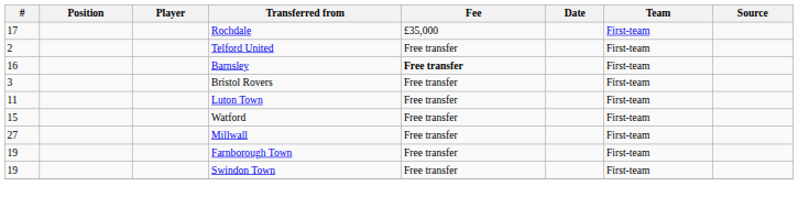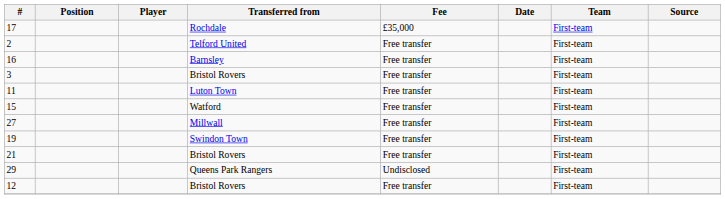 <table width=90% class="wikitable sortable" style="text-align:center; font-size:95%; text-align:left">
 <tr>
 <th>#</th>
 <th>Position</th>
 <th>Player</th>
 <th>Transferred from</th>
 <th>Fee</th>
 <th>Date</th>
 <th>Team</th>
 <th>Source</th>
 </tr>
 <tr>
 <td>17</td>
 <td></td>
 <td></td>
 <td> <a href='#'>Rochdale</a></td>
 <td>£35,000</td>
 <td></td>
 <td><a href='#'>First-team</a></td>
 <td></td>
 </tr>
 <tr>
 <td>2</td>
 <td></td>
 <td></td>
 <td> <a href='#'>Telford United</a></td>
 <td>Free transfer</td>
 <td></td>
 <td>First-team</td>
 <td></td>
 </tr>
 <tr>
 <td>16</td>
 <td></td>
 <td></td>
 <td> <a href='#'>Barnsley</a></td>
-<td><strong>Free transfer</strong></td>
+<td>Free transfer</td>
 <td></td>
 <td>First-team</td>
 <td></td>
 </tr>
 <tr>
 <td>3</td>
 <td></td>
 <td></td>
 <td> Bristol Rovers</td>
 <td>Free transfer</td>
 <td></td>
 <td>First-team</td>
 <td></td>
 </tr>
 <tr>
 <td>11</td>
 <td></td>
 <td></td>
 <td> <a href='#'>Luton Town</a></td>
 <td>Free transfer</td>
 <td></td>
 <td>First-team</td>
 <td></td>
 </tr>
 <tr>
 <td>15</td>
 <td></td>
 <td></td>
 <td> Watford</td>
 <td>Free transfer</td>
 <td></td>
 <td>First-team</td>
 <td></td>
 </tr>
 <tr>
 <td>27</td>
 <td></td>
 <td></td>
 <td> <a href='#'>Millwall</a></td>
 <td>Free transfer</td>
 <td></td>
 <td>First-team</td>
 <td></td>
 </tr>
 <tr>
 <td>19</td>
 <td></td>
 <td></td>
-<td> <a href='#'>Farnborough Town</a></td>
+<td> <a href='#'>Swindon Town</a></td>
 <td>Free transfer</td>
 <td></td>
 <td>First-team</td>
 <td></td>
 </tr>
 <tr>
-<td>19</td>
+<td>21</td>
 <td></td>
 <td></td>
-<td> <a href='#'>Swindon Town</a></td>
+<td> Bristol Rovers</td>
+<td>Free transfer</td>
+<td></td>
+<td>First-team</td>
+<td></td>
+</tr>
+<tr>
+<td>29</td>
+<td></td>
+<td></td>
+<td> Queens Park Rangers</td>
+<td>Undisclosed</td>
+<td></td>
+<td>First-team</td>
+<td></td>
+</tr>
+<tr>
+<td>12</td>
+<td></td>
+<td></td>
+<td> Bristol Rovers</td>
 <td>Free transfer</td>
 <td></td>
 <td>First-team</td>
 <td></td>
 </tr>
 <tr>
 </tr>
 </table>
